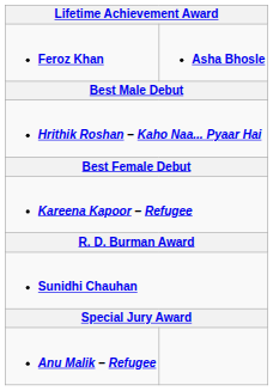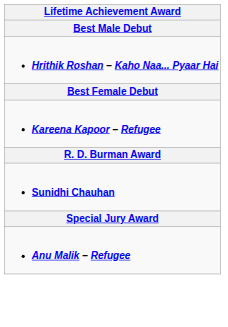 <table class="wikitable">
 <tr>
 <th colspan="2"><a href='#'>Lifetime Achievement Award</a></th>
-</tr>
-<tr>
-<td><br><ul><li><strong><a href='#'>Feroz Khan</a></strong></li></ul></td>
-<td><br><ul><li><strong><a href='#'>Asha Bhosle</a></strong></li></ul></td>
 </tr>
 <tr>
 <th colspan="2"><a href='#'>Best Male Debut</a></th>
 </tr>
 <tr>
 <td colspan="2"><br><ul><li><strong> <em><a href='#'>Hrithik Roshan</a> – <a href='#'>Kaho Naa... Pyaar Hai</a></em> </strong></li></ul></td>
 </tr>
 <tr>
 <th colspan="2"><a href='#'>Best Female Debut</a></th>
 </tr>
 <tr>
 <td colspan="2"><br><ul><li><strong> <em><a href='#'>Kareena Kapoor</a> – <a href='#'>Refugee</a></em> </strong></li></ul></td>
 </tr>
 <tr>
 <th colspan="2"><a href='#'>R. D. Burman Award</a></th>
 </tr>
 <tr>
 <td colspan="2"><br><ul><li><strong><a href='#'>Sunidhi Chauhan</a></strong></li></ul></td>
 </tr>
 <tr>
 <th colspan="2"><a href='#'>Special Jury Award</a></th>
 </tr>
 <tr>
 <td><br><ul><li><strong><em><a href='#'>Anu Malik</a> – <a href='#'>Refugee</a></em></strong></li></ul></td>
 </tr>
 </table>
